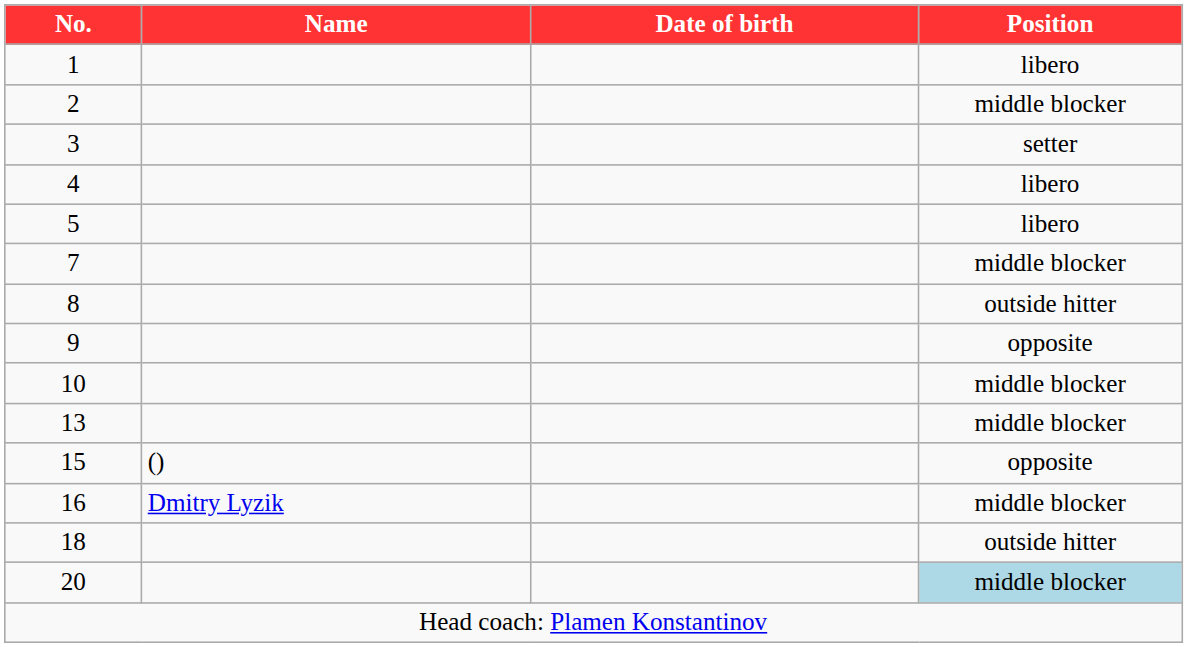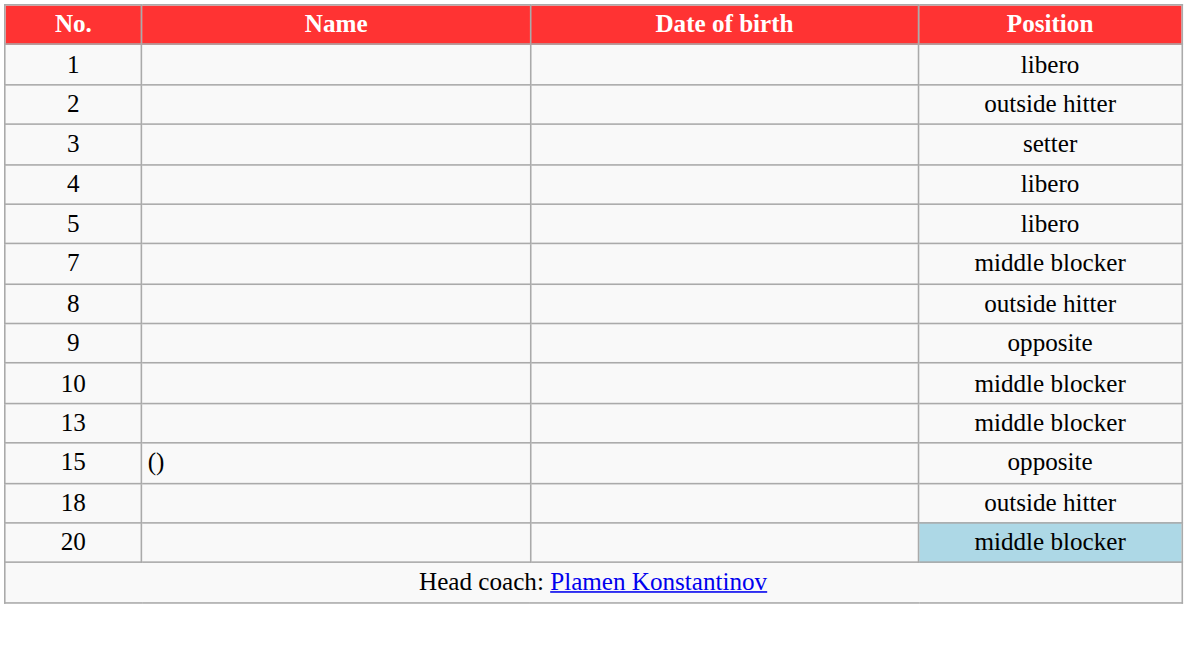 <table class="wikitable sortable" style="font-size:100%; text-align:center;">
 <tr>
 <th style="width:5em; color:#FFFFFF; background-color:#ff3333">No.</th>
 <th style="width:15em; color:#FFFFFF; background-color:#ff3333">Name</th>
 <th style="width:15em; color:#FFFFFF; background-color:#ff3333">Date of birth</th>
 <th style="width:10em; color:#FFFFFF; background-color:#ff3333">Position</th>
 </tr>
 <tr>
 <td>1</td>
 <td align=left> </td>
 <td align=right></td>
 <td>libero</td>
 </tr>
 <tr>
 <td>2</td>
 <td align=left> </td>
 <td align=right></td>
-<td>middle blocker</td>
+<td>outside hitter</td>
 </tr>
 <tr>
 <td>3</td>
 <td align=left> </td>
 <td align=right></td>
 <td>setter</td>
 </tr>
 <tr>
 <td>4</td>
 <td align=left> </td>
 <td align=right></td>
 <td>libero</td>
 </tr>
 <tr>
 <td>5</td>
 <td align=left> </td>
 <td align=right></td>
 <td>libero</td>
 </tr>
 <tr>
 <td>7</td>
 <td align=left> </td>
 <td align=right></td>
 <td>middle blocker</td>
 </tr>
 <tr>
 <td>8</td>
 <td align=left> </td>
 <td align=right></td>
 <td>outside hitter</td>
 </tr>
 <tr>
 <td>9</td>
 <td align=left> </td>
 <td align=right></td>
 <td>opposite</td>
 </tr>
 <tr>
 <td>10</td>
 <td align=left> </td>
 <td align=right></td>
 <td>middle blocker</td>
 </tr>
 <tr>
 <td>13</td>
 <td align=left> </td>
 <td align=right></td>
 <td>middle blocker</td>
 </tr>
 <tr>
 <td>15</td>
 <td align=left>  ()</td>
 <td align=right></td>
 <td>opposite</td>
 </tr>
 <tr>
-<td>16</td>
-<td align=left> <a href='#'>Dmitry Lyzik</a></td>
-<td align="right"></td>
-<td>middle blocker</td>
-</tr>
-<tr>
 <td>18</td>
 <td align=left> </td>
 <td align=right></td>
 <td>outside hitter</td>
 </tr>
 <tr>
 <td>20</td>
 <td align=left> </td>
 <td align=right></td>
 <td style="background: lightblue;">middle blocker</td>
 </tr>
 <tr>
 <td colspan=4>Head coach:  <a href='#'>Plamen Konstantinov</a></td>
 </tr>
 </table>
